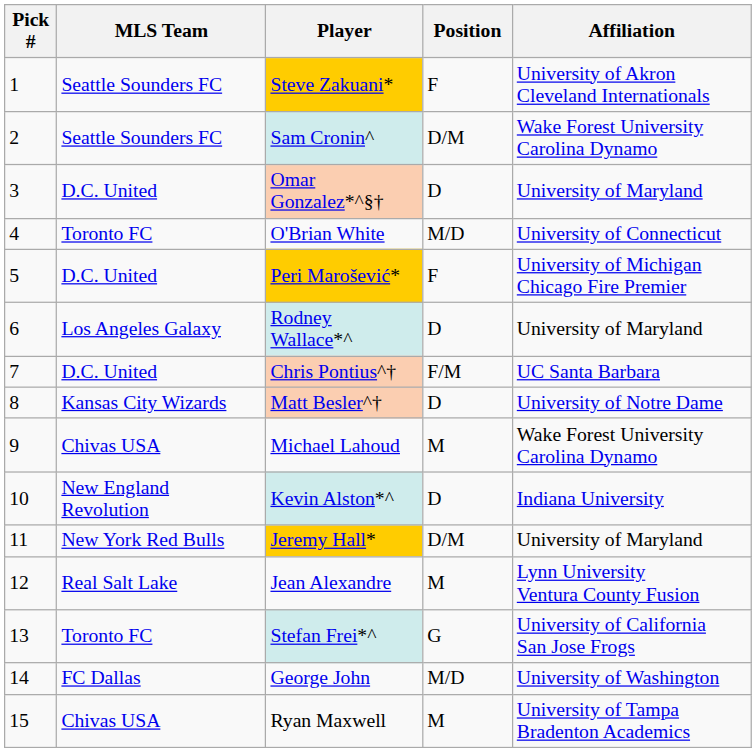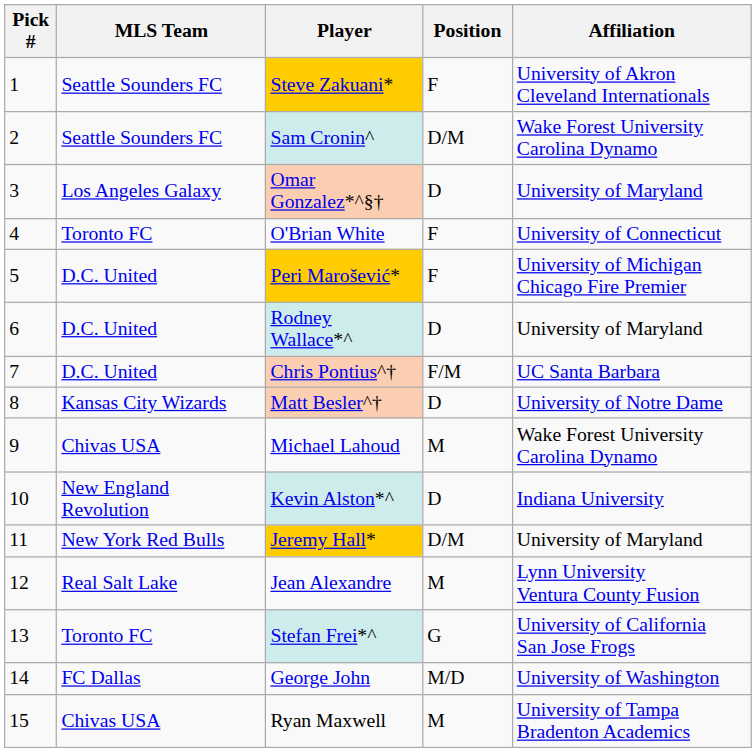 <table class="wikitable sortable">
 <tr>
 <th width=7%>Pick #</th>
 <th width=28%>MLS Team</th>
 <th width=21%>Player</th>
 <th width=12%>Position</th>
 <th>Affiliation</th>
 </tr>
 <tr>
 <td>1</td>
 <td><a href='#'>Seattle Sounders FC</a></td>
 <td style="background:#FFCC00"> <a href='#'>Steve Zakuani</a>*</td>
 <td>F</td>
 <td><a href='#'>University of Akron</a><br><a href='#'>Cleveland Internationals</a></td>
 </tr>
 <tr>
 <td>2</td>
 <td><a href='#'>Seattle Sounders FC</a></td>
 <td style="background:#CFECEC"> <a href='#'>Sam Cronin</a>^</td>
 <td>D/M</td>
 <td><a href='#'>Wake Forest University</a><br><a href='#'>Carolina Dynamo</a></td>
 </tr>
 <tr>
 <td>3</td>
-<td><a href='#'>D.C. United</a></td>
+<td><a href='#'>Los Angeles Galaxy</a></td>
 <td bgcolor="#FBCEB1"> <a href='#'>Omar Gonzalez</a>*^§†</td>
 <td>D</td>
 <td><a href='#'>University of Maryland</a></td>
 </tr>
 <tr>
 <td>4</td>
 <td><a href='#'>Toronto FC</a></td>
 <td> <a href='#'>O'Brian White</a></td>
-<td>M/D</td>
+<td>F</td>
 <td><a href='#'>University of Connecticut</a></td>
 </tr>
 <tr>
 <td>5</td>
 <td><a href='#'>D.C. United</a></td>
 <td style="background:#FFCC00"> <a href='#'>Peri Marošević</a>*</td>
 <td>F</td>
 <td><a href='#'>University of Michigan</a><br><a href='#'>Chicago Fire Premier</a></td>
 </tr>
 <tr>
 <td>6</td>
-<td><a href='#'>Los Angeles Galaxy</a></td>
+<td><a href='#'>D.C. United</a></td>
 <td style="background:#CFECEC"> <a href='#'>Rodney Wallace</a>*^</td>
 <td>D</td>
 <td>University of Maryland</td>
 </tr>
 <tr>
 <td>7</td>
 <td><a href='#'>D.C. United</a> </td>
 <td bgcolor="#FBCEB1"> <a href='#'>Chris Pontius</a>^†</td>
 <td>F/M</td>
 <td><a href='#'>UC Santa Barbara</a></td>
 </tr>
 <tr>
 <td>8</td>
 <td><a href='#'>Kansas City Wizards</a></td>
 <td bgcolor="#FBCEB1"> <a href='#'>Matt Besler</a>^†</td>
 <td>D</td>
 <td><a href='#'>University of Notre Dame</a></td>
 </tr>
 <tr>
 <td>9</td>
 <td><a href='#'>Chivas USA</a></td>
 <td> <a href='#'>Michael Lahoud</a></td>
 <td>M</td>
 <td>Wake Forest University<br><a href='#'>Carolina Dynamo</a></td>
 </tr>
 <tr>
 <td>10</td>
 <td><a href='#'>New England Revolution</a></td>
 <td style="background:#CFECEC"> <a href='#'>Kevin Alston</a>*^</td>
 <td>D</td>
 <td><a href='#'>Indiana University</a></td>
 </tr>
 <tr>
 <td>11</td>
 <td><a href='#'>New York Red Bulls</a> </td>
 <td style="background:#FFCC00"> <a href='#'>Jeremy Hall</a>*</td>
 <td>D/M</td>
 <td>University of Maryland</td>
 </tr>
 <tr>
 <td>12</td>
 <td><a href='#'>Real Salt Lake</a></td>
 <td> <a href='#'>Jean Alexandre</a></td>
 <td>M</td>
 <td><a href='#'>Lynn University</a><br><a href='#'>Ventura County Fusion</a></td>
 </tr>
 <tr>
 <td>13</td>
 <td><a href='#'>Toronto FC</a> </td>
 <td style="background:#CFECEC"> <a href='#'>Stefan Frei</a>*^</td>
 <td>G</td>
 <td><a href='#'>University of California</a><br><a href='#'>San Jose Frogs</a></td>
 </tr>
 <tr>
 <td>14</td>
 <td><a href='#'>FC Dallas</a> </td>
 <td> <a href='#'>George John</a></td>
 <td>M/D</td>
 <td><a href='#'>University of Washington</a></td>
 </tr>
 <tr>
 <td>15</td>
 <td><a href='#'>Chivas USA</a></td>
 <td> Ryan Maxwell</td>
 <td>M</td>
 <td><a href='#'>University of Tampa</a><br><a href='#'>Bradenton Academics</a></td>
 </tr>
 <tr>
 </tr>
 </table>
